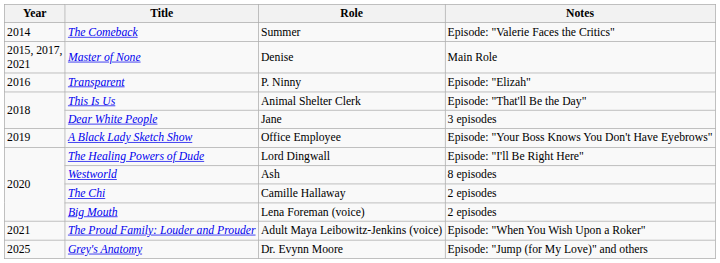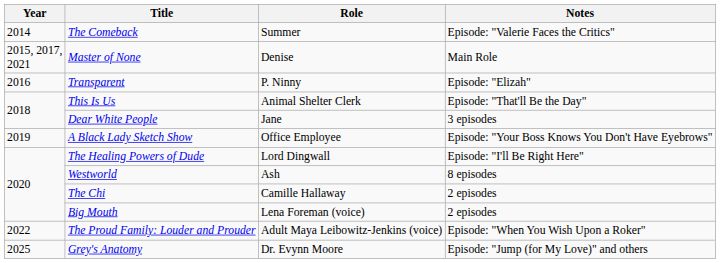 <table class="wikitable">
 <tr>
 <th>Year</th>
 <th>Title</th>
 <th>Role</th>
 <th>Notes</th>
 </tr>
 <tr>
 <td>2014</td>
 <td><em><a href='#'>The Comeback</a></em></td>
 <td>Summer</td>
 <td>Episode: "Valerie Faces the Critics"</td>
 </tr>
 <tr>
 <td>2015, 2017,<br>2021</td>
 <td><em><a href='#'>Master of None</a></em></td>
 <td>Denise</td>
 <td>Main Role</td>
 </tr>
 <tr>
 <td>2016</td>
 <td><em><a href='#'>Transparent</a></em></td>
 <td>P. Ninny</td>
 <td>Episode: "Elizah"</td>
 </tr>
 <tr>
 <td rowspan="2">2018</td>
 <td><em><a href='#'>This Is Us</a></em></td>
 <td>Animal Shelter Clerk</td>
 <td>Episode: "That'll Be the Day"</td>
 </tr>
 <tr>
 <td><em><a href='#'>Dear White People</a></em></td>
 <td>Jane</td>
 <td>3 episodes</td>
 </tr>
 <tr>
 <td>2019</td>
 <td><em><a href='#'>A Black Lady Sketch Show</a></em></td>
 <td>Office Employee</td>
 <td>Episode: "Your Boss Knows You Don't Have Eyebrows"</td>
 </tr>
 <tr>
 <td rowspan="4">2020</td>
 <td><em><a href='#'>The Healing Powers of Dude</a></em></td>
 <td>Lord Dingwall</td>
 <td>Episode: "I'll Be Right Here"</td>
 </tr>
 <tr>
 <td><em><a href='#'>Westworld</a></em></td>
 <td>Ash</td>
 <td>8 episodes</td>
 </tr>
 <tr>
 <td><em><a href='#'>The Chi</a></em></td>
 <td>Camille Hallaway</td>
 <td>2 episodes</td>
 </tr>
 <tr>
 <td><em><a href='#'>Big Mouth</a></em></td>
 <td>Lena Foreman (voice)</td>
 <td>2 episodes</td>
 </tr>
 <tr>
-<td>2021</td>
+<td>2022</td>
 <td><em><a href='#'>The Proud Family: Louder and Prouder</a></em></td>
 <td>Adult Maya Leibowitz-Jenkins (voice)</td>
 <td>Episode: "When You Wish Upon a Roker"</td>
 </tr>
 <tr>
 <td>2025</td>
 <td><em><a href='#'>Grey's Anatomy</a></td>
 <td>Dr. Evynn Moore</td>
 <td>Episode: "Jump (for My Love)" and others</td>
 </tr>
 </table>
